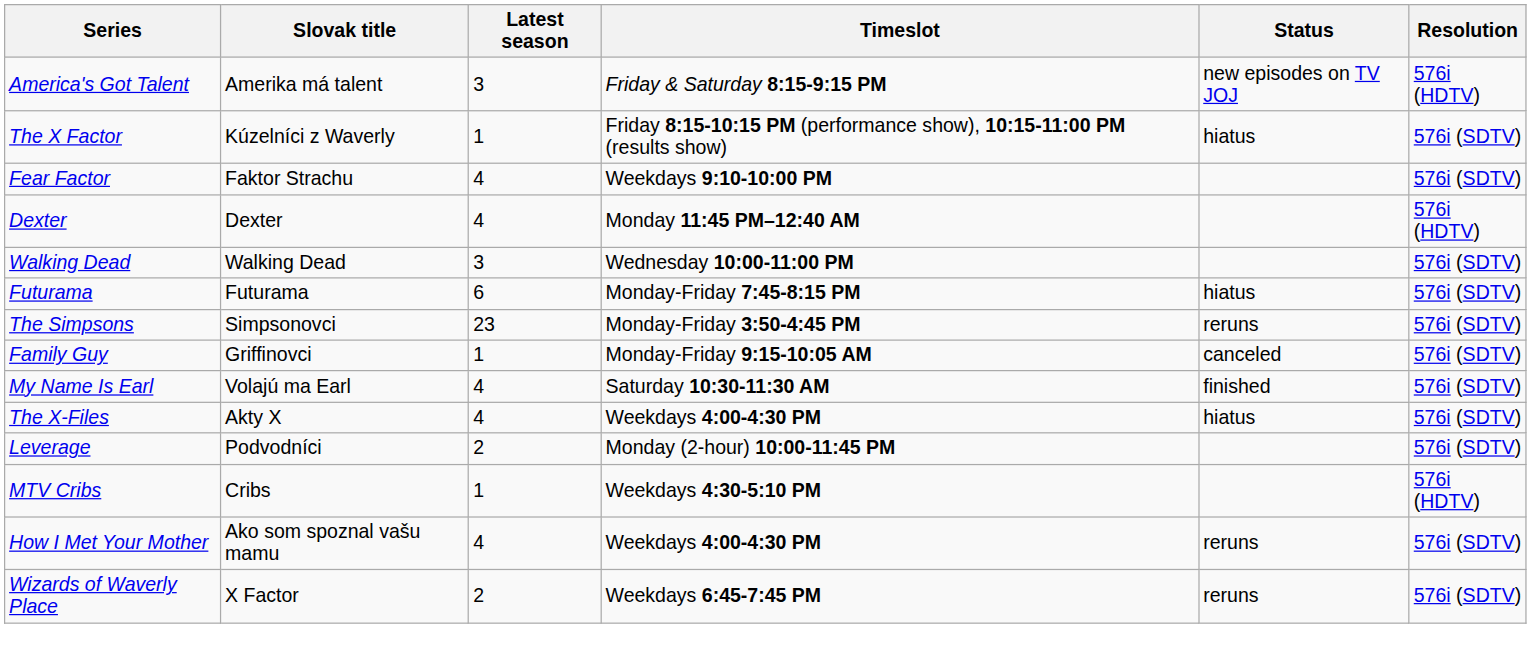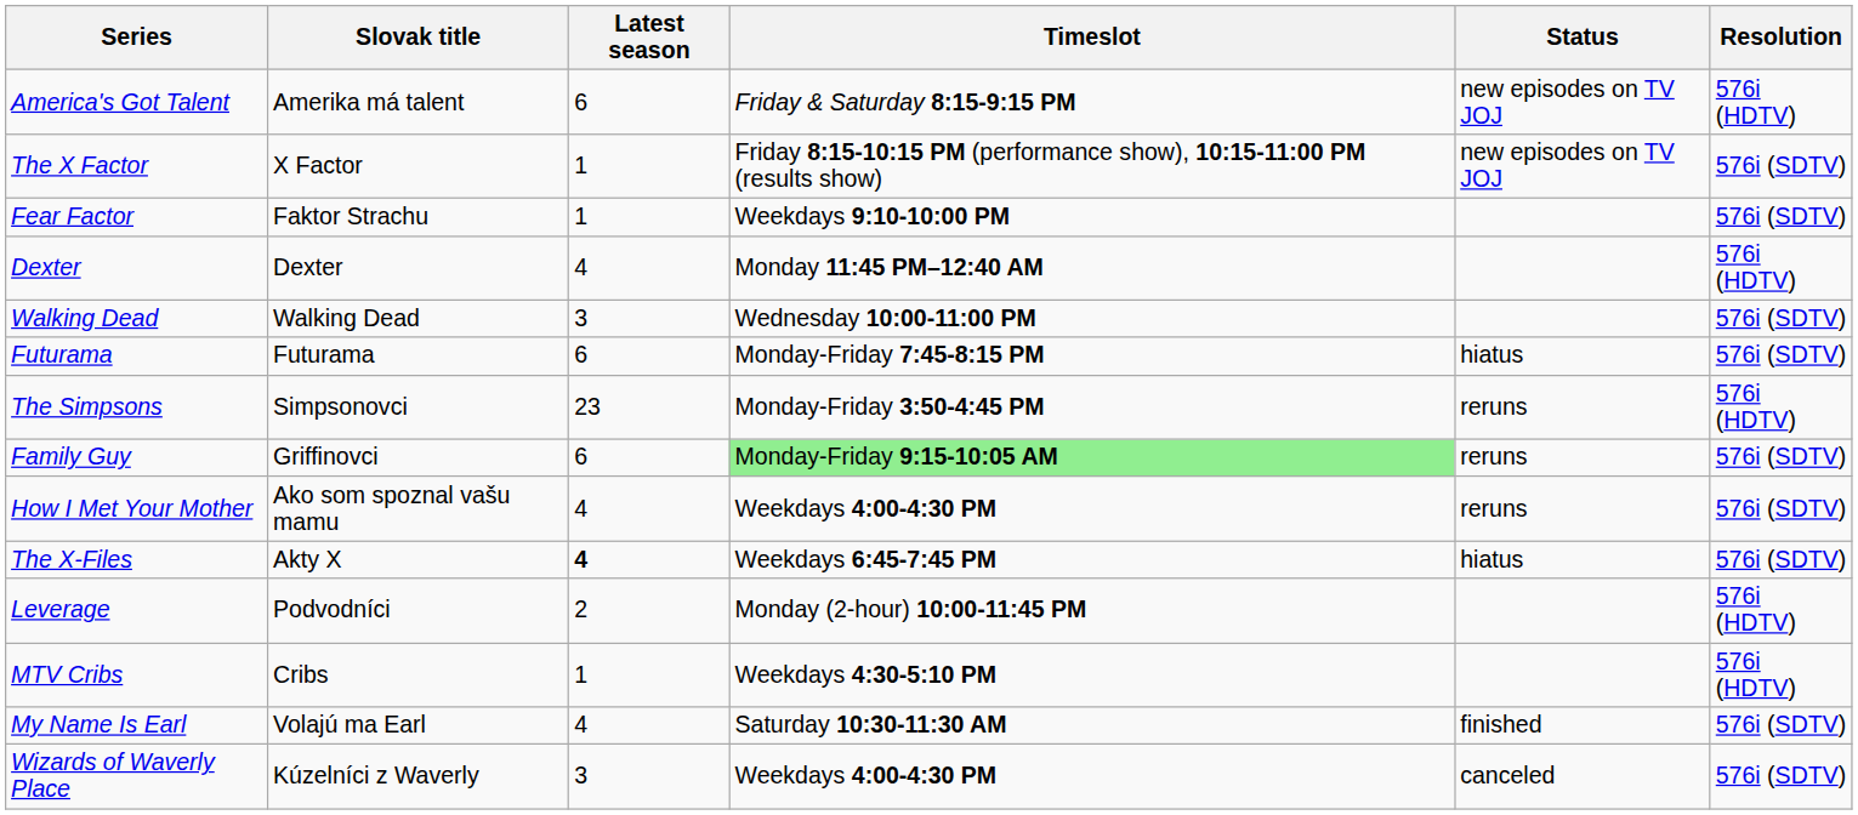 <table class="wikitable">
 <tr style="background:#e0e0e0;">
 <th>Series</th>
 <th>Slovak title</th>
 <th>Latest season</th>
 <th>Timeslot</th>
 <th>Status</th>
 <th>Resolution</th>
 </tr>
 <tr>
 <td><em><a href='#'>America's Got Talent</a></em></td>
 <td>Amerika má talent</td>
-<td>3</td>
+<td>6</td>
 <td><em>Friday & Saturday</em> <strong>8:15-9:15 PM</strong></td>
 <td>new episodes on <a href='#'>TV JOJ</a></td>
 <td><a href='#'>576i</a> (<a href='#'>HDTV</a>)</td>
 </tr>
 <tr>
 <td><em><a href='#'>The X Factor</a></em></td>
-<td>Kúzelníci z Waverly</td>
+<td>X Factor</td>
 <td>1</td>
 <td>Friday <strong>8:15-10:15 PM </strong>(performance show), <strong>10:15-11:00 PM</strong> (results show)</td>
-<td>hiatus</td>
+<td>new episodes on <a href='#'>TV JOJ</a></td>
 <td><a href='#'>576i</a> (<a href='#'>SDTV</a>)</td>
 </tr>
 <tr>
 <td><em><a href='#'>Fear Factor</a></em></td>
 <td>Faktor Strachu</td>
-<td>4</td>
+<td>1</td>
 <td>Weekdays <strong>9:10-10:00 PM</strong></td>
 <td></td>
 <td><a href='#'>576i</a> (<a href='#'>SDTV</a>)</td>
 </tr>
 <tr>
 <td><em><a href='#'>Dexter</a></em></td>
 <td>Dexter</td>
 <td>4</td>
 <td>Monday <strong>11:45 PM–12:40 AM</strong></td>
 <td></td>
 <td><a href='#'>576i</a> (<a href='#'>HDTV</a>)</td>
 </tr>
 <tr>
 <td><em><a href='#'>Walking Dead</a></em></td>
 <td>Walking Dead</td>
 <td>3</td>
 <td>Wednesday <strong>10:00-11:00 PM</strong></td>
 <td></td>
 <td><a href='#'>576i</a> (<a href='#'>SDTV</a>)</td>
 </tr>
 <tr>
 <td><em><a href='#'>Futurama</a></em></td>
 <td>Futurama</td>
 <td>6</td>
 <td>Monday-Friday <strong>7:45-8:15 PM</strong></td>
 <td>hiatus</td>
 <td><a href='#'>576i</a> (<a href='#'>SDTV</a>)</td>
 </tr>
 <tr>
 <td><em><a href='#'>The Simpsons</a></em></td>
 <td>Simpsonovci</td>
 <td>23</td>
 <td>Monday-Friday <strong>3:50-4:45 PM</strong></td>
 <td>reruns</td>
-<td><a href='#'>576i</a> (<a href='#'>SDTV</a>)</td>
+<td><a href='#'>576i</a> (<a href='#'>HDTV</a>)</td>
 </tr>
 <tr>
 <td><em><a href='#'>Family Guy</a></em></td>
 <td>Griffinovci</td>
+<td>6</td>
+<td style="background: lightgreen;">Monday-Friday <strong>9:15-10:05 AM</strong></td>
+<td>reruns</td>
+<td><a href='#'>576i</a> (<a href='#'>SDTV</a>)</td>
+</tr>
+<tr>
+<td><em><a href='#'>How I Met Your Mother</a></em></td>
+<td>Ako som spoznal vašu mamu</td>
+<td>4</td>
+<td>Weekdays <strong>4:00-4:30 PM</strong></td>
+<td>reruns</td>
+<td><a href='#'>576i</a> (<a href='#'>SDTV</a>)</td>
+</tr>
+<tr>
+<td><em><a href='#'>The X-Files</a></em></td>
+<td>Akty X</td>
+<td><strong>4</strong></td>
+<td>Weekdays <strong>6:45-7:45 PM</strong></td>
+<td>hiatus</td>
+<td><a href='#'>576i</a> (<a href='#'>SDTV</a>)</td>
+</tr>
+<tr>
+<td><em><a href='#'>Leverage</a></em></td>
+<td>Podvodníci</td>
+<td>2</td>
+<td>Monday (2-hour) <strong>10:00-11:45 PM</strong></td>
+<td></td>
+<td><a href='#'>576i</a> (<a href='#'>HDTV</a>)</td>
+</tr>
+<tr>
+<td><em><a href='#'>MTV Cribs</a></em></td>
+<td>Cribs</td>
 <td>1</td>
-<td>Monday-Friday <strong>9:15-10:05 AM</strong></td>
-<td>canceled</td>
-<td><a href='#'>576i</a> (<a href='#'>SDTV</a>)</td>
+<td>Weekdays <strong>4:30-5:10 PM</strong></td>
+<td></td>
+<td><a href='#'>576i</a> (<a href='#'>HDTV</a>)</td>
 </tr>
 <tr>
 <td><em><a href='#'>My Name Is Earl</a></em></td>
 <td>Volajú ma Earl</td>
 <td>4</td>
 <td>Saturday <strong>10:30-11:30 AM</strong></td>
 <td>finished</td>
 <td><a href='#'>576i</a> (<a href='#'>SDTV</a>)</td>
 </tr>
 <tr>
-<td><em><a href='#'>The X-Files</a></em></td>
-<td>Akty X</td>
-<td>4</td>
+<td><em><a href='#'>Wizards of Waverly Place</a></em></td>
+<td>Kúzelníci z Waverly</td>
+<td>3</td>
 <td>Weekdays <strong>4:00-4:30 PM</strong></td>
-<td>hiatus</td>
-<td><a href='#'>576i</a> (<a href='#'>SDTV</a>)</td>
-</tr>
-<tr>
-<td><em><a href='#'>Leverage</a></em></td>
-<td>Podvodníci</td>
-<td>2</td>
-<td>Monday (2-hour) <strong>10:00-11:45 PM</strong></td>
-<td></td>
-<td><a href='#'>576i</a> (<a href='#'>SDTV</a>)</td>
-</tr>
-<tr>
-<td><em><a href='#'>MTV Cribs</a></em></td>
-<td>Cribs</td>
-<td>1</td>
-<td>Weekdays <strong>4:30-5:10 PM</strong></td>
-<td></td>
-<td><a href='#'>576i</a> (<a href='#'>HDTV</a>)</td>
-</tr>
-<tr>
-<td><em><a href='#'>How I Met Your Mother</a></em></td>
-<td>Ako som spoznal vašu mamu</td>
-<td>4</td>
-<td>Weekdays <strong>4:00-4:30 PM</strong></td>
-<td>reruns</td>
-<td><a href='#'>576i</a> (<a href='#'>SDTV</a>)</td>
-</tr>
-<tr>
-<td><em><a href='#'>Wizards of Waverly Place</a></em></td>
-<td>X Factor</td>
-<td>2</td>
-<td>Weekdays <strong>6:45-7:45 PM</strong></td>
-<td>reruns</td>
+<td>canceled</td>
 <td><a href='#'>576i</a> (<a href='#'>SDTV</a>)</td>
 </tr>
 </table>
